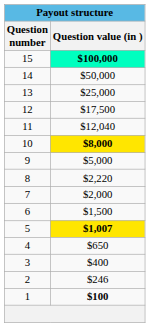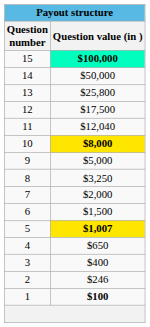 <table class="wikitable" style="text-align:center;">
 <tr>
 <th colspan="2" style="background: #58B9E4">Payout structure</th>
 </tr>
 <tr>
 <th>Question<br>number</th>
 <th>Question value (in )</th>
 </tr>
 <tr>
 <td>15</td>
 <td style="background: #00FFBF"><strong>$100,000</strong></td>
 </tr>
 <tr>
 <td>14</td>
 <td>$50,000</td>
 </tr>
 <tr>
 <td>13</td>
-<td>$25,000</td>
+<td>$25,800</td>
 </tr>
 <tr>
 <td>12</td>
 <td>$17,500</td>
 </tr>
 <tr>
 <td>11</td>
 <td>$12,040</td>
 </tr>
 <tr>
 <td>10</td>
 <td style="background: #FFE600"><strong>$8,000</strong></td>
 </tr>
 <tr>
 <td>9</td>
 <td>$5,000</td>
 </tr>
 <tr>
 <td>8</td>
-<td>$2,220</td>
+<td>$3,250</td>
 </tr>
 <tr>
 <td>7</td>
 <td>$2,000</td>
 </tr>
 <tr>
 <td>6</td>
 <td>$1,500</td>
 </tr>
 <tr>
 <td>5</td>
 <td style="background: #FFE600"><strong>$1,007</strong></td>
 </tr>
 <tr>
 <td>4</td>
 <td>$650</td>
 </tr>
 <tr>
 <td>3</td>
 <td>$400</td>
 </tr>
 <tr>
 <td>2</td>
 <td>$246</td>
 </tr>
 <tr>
 <td>1</td>
 <td><strong>$100</strong></td>
 </tr>
 <tr>
 <th colspan="2" style="text-align:left"><br></th>
 </tr>
 </table>
